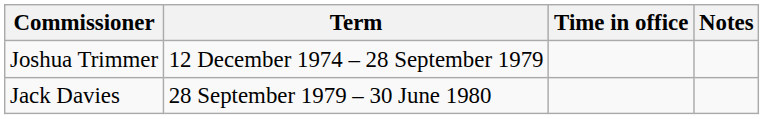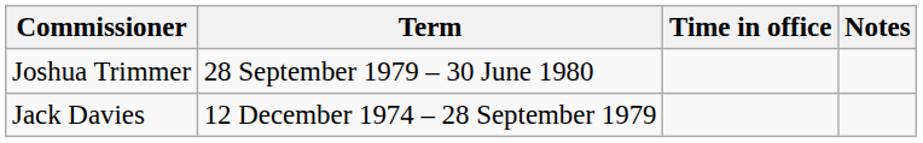 <table class="wikitable">
 <tr>
 <th>Commissioner</th>
 <th>Term</th>
 <th>Time in office</th>
 <th>Notes</th>
 </tr>
 <tr>
 <td>Joshua Trimmer</td>
-<td>12 December 1974 – 28 September 1979</td>
+<td>28 September 1979 – 30 June 1980</td>
 <td></td>
 <td></td>
 </tr>
 <tr>
 <td>Jack Davies</td>
-<td>28 September 1979 – 30 June 1980</td>
+<td>12 December 1974 – 28 September 1979</td>
 <td></td>
 <td></td>
 </tr>
 </table>
